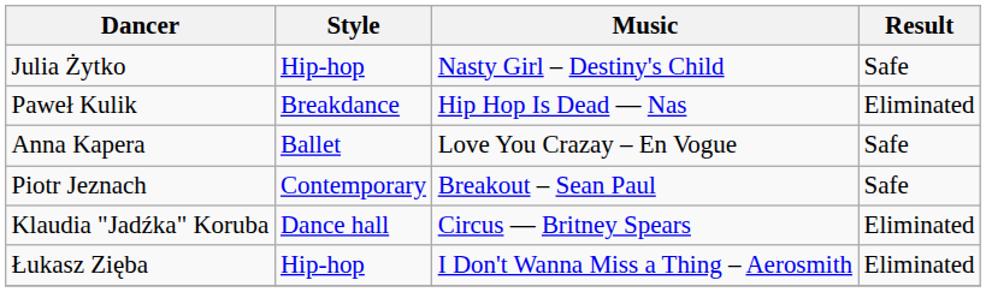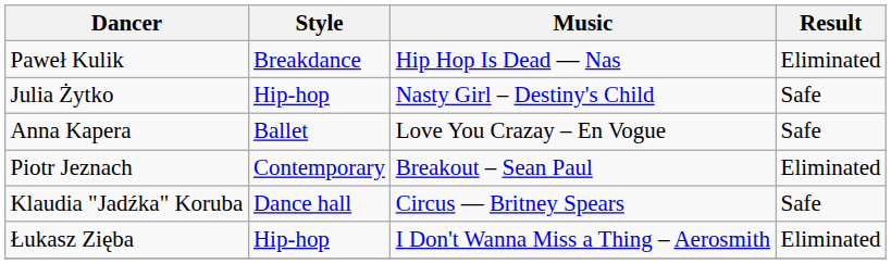 <table class="wikitable">
 <tr>
 <th>Dancer</th>
 <th>Style</th>
 <th>Music</th>
 <th>Result</th>
 </tr>
 <tr>
+<td>Paweł Kulik</td>
+<td><a href='#'>Breakdance</a></td>
+<td><a href='#'>Hip Hop Is Dead</a> — <a href='#'>Nas</a></td>
+<td>Eliminated</td>
+</tr>
+<tr>
 <td>Julia Żytko</td>
 <td><a href='#'>Hip-hop</a></td>
 <td><a href='#'>Nasty Girl</a> – <a href='#'>Destiny's Child</a></td>
 <td>Safe</td>
-</tr>
-<tr>
-<td>Paweł Kulik</td>
-<td><a href='#'>Breakdance</a></td>
-<td><a href='#'>Hip Hop Is Dead</a> — <a href='#'>Nas</a></td>
-<td>Eliminated</td>
 </tr>
 <tr>
 <td>Anna Kapera</td>
 <td><a href='#'>Ballet</a></td>
 <td>Love You Crazay – En Vogue</td>
 <td>Safe</td>
 </tr>
 <tr>
 <td>Piotr Jeznach</td>
 <td><a href='#'>Contemporary</a></td>
 <td><a href='#'>Breakout</a> – <a href='#'>Sean Paul</a></td>
-<td>Safe</td>
+<td>Eliminated</td>
 </tr>
 <tr>
 <td>Klaudia "Jadźka" Koruba</td>
 <td><a href='#'>Dance hall</a></td>
 <td><a href='#'>Circus</a> — <a href='#'>Britney Spears</a></td>
-<td>Eliminated</td>
+<td>Safe</td>
 </tr>
 <tr>
 <td>Łukasz Zięba</td>
 <td><a href='#'>Hip-hop</a></td>
 <td><a href='#'>I Don't Wanna Miss a Thing</a> – <a href='#'>Aerosmith</a></td>
 <td>Eliminated</td>
 </tr>
 <tr>
 </tr>
 </table>
